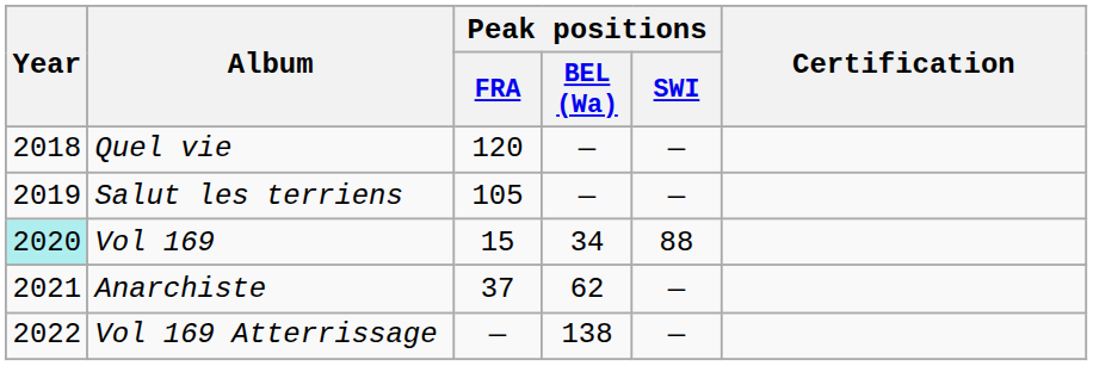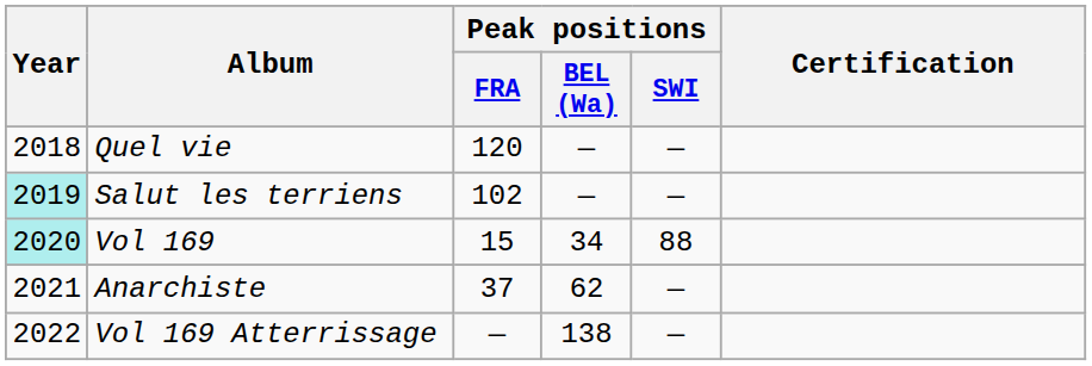 <table class="wikitable">
 <tr>
 <th align="center" rowspan="2" width="10">Year</th>
 <th align="center" rowspan="2" width="160">Album</th>
 <th align="center" colspan="3" width="20">Peak positions</th>
 <th align="center" rowspan="2" width="160">Certification</th>
 </tr>
 <tr>
 <th scope="col" style="width:3em;font-size:90%;"><a href='#'>FRA</a><br></th>
 <th scope="col" style="width:3em;font-size:90%;"><a href='#'>BEL<br>(Wa)</a><br></th>
 <th scope="col" style="width:3em;font-size:90%;"><a href='#'>SWI</a><br></th>
 </tr>
 <tr>
 <td style="text-align:center;">2018</td>
 <td><em>Quel vie</em></td>
 <td style="text-align:center;">120</td>
 <td style="text-align:center;">—</td>
 <td style="text-align:center;">—</td>
 <td style="text-align:center;"></td>
 </tr>
 <tr>
-<td style="text-align:center;">2019</td>
+<td style="background: paleturquoise; text-align:center;">2019</td>
 <td><em>Salut les terriens</em></td>
-<td style="text-align:center;">105</td>
+<td style="text-align:center;">102</td>
 <td style="text-align:center;">—</td>
 <td style="text-align:center;">—</td>
 <td style="text-align:center;"></td>
 </tr>
 <tr>
 <td style="background: paleturquoise; text-align:center;">2020</td>
 <td><em>Vol 169</em></td>
 <td style="text-align:center;">15</td>
 <td style="text-align:center;">34</td>
 <td style="text-align:center;">88</td>
 <td style="text-align:center;"></td>
 </tr>
 <tr>
 <td style="text-align:center;">2021</td>
 <td><em>Anarchiste</em></td>
 <td style="text-align:center;">37</td>
 <td style="text-align:center;">62</td>
 <td style="text-align:center;">—</td>
 <td style="text-align:center;"></td>
 </tr>
 <tr>
 <td style="text-align:center;">2022</td>
 <td><em>Vol 169 Atterrissage</em></td>
 <td style="text-align:center;">—</td>
 <td style="text-align:center;">138</td>
 <td style="text-align:center;">—</td>
 <td style="text-align:center;"></td>
 </tr>
 </table>
